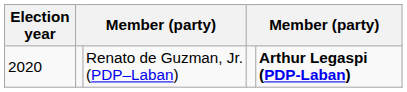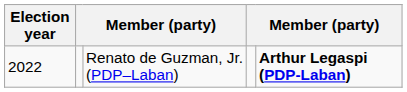 <table class=wikitable style="font-size:90%">
 <tr>
 <th width=60px>Election<br>year</th>
 <th colspan=2 width=140px>Member (party)</th>
 <th colspan=2 width=140px>Member (party)</th>
 </tr>
 <tr>
-<td>2020</td>
+<td>2022</td>
 <td bgcolor=></td>
 <td>Renato de Guzman, Jr.<br>(<a href='#'>PDP–Laban</a>)</td>
 <td bgcolor=></td>
 <td><strong>Arthur Legaspi<br>(<a href='#'>PDP-Laban</a>)</strong></td>
 </tr>
 </table>
